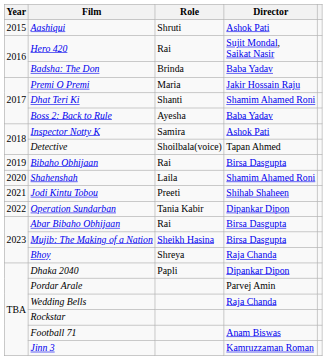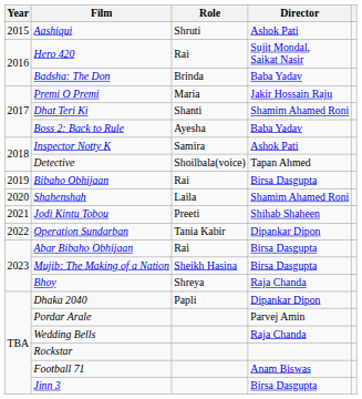 <table class="wikitable">
 <tr>
 <th>Year</th>
 <th>Film</th>
 <th>Role</th>
 <th>Director</th>
 <th></th>
 </tr>
 <tr>
 <td>2015</td>
 <td><em><a href='#'>Aashiqui</a></em></td>
 <td>Shruti</td>
 <td><a href='#'>Ashok Pati</a></td>
 <td></td>
 </tr>
 <tr>
 <td rowspan="2">2016</td>
 <td><em><a href='#'>Hero 420</a></em></td>
 <td>Rai</td>
 <td><a href='#'>Sujit Mondal</a>,<br><a href='#'>Saikat Nasir</a></td>
 <td></td>
 </tr>
 <tr>
 <td><em><a href='#'>Badsha: The Don</a></em></td>
 <td>Brinda</td>
 <td><a href='#'>Baba Yadav</a></td>
 <td></td>
 </tr>
 <tr>
 <td rowspan="3">2017</td>
 <td><em><a href='#'>Premi O Premi</a></em></td>
 <td>Maria</td>
 <td><a href='#'>Jakir Hossain Raju</a></td>
 <td></td>
 </tr>
 <tr>
 <td><em><a href='#'>Dhat Teri Ki</a></em></td>
 <td>Shanti</td>
 <td><a href='#'>Shamim Ahamed Roni</a></td>
 <td></td>
 </tr>
 <tr>
 <td><em><a href='#'>Boss 2: Back to Rule</a></em></td>
 <td>Ayesha</td>
 <td><a href='#'>Baba Yadav</a></td>
 <td></td>
 </tr>
 <tr>
 <td rowspan="2">2018</td>
 <td><em><a href='#'>Inspector Notty K</a></em></td>
 <td>Samira</td>
 <td><a href='#'>Ashok Pati</a></td>
 <td></td>
 </tr>
 <tr>
 <td><em>Detective</em></td>
 <td>Shoilbala(voice)</td>
 <td>Tapan Ahmed</td>
 <td></td>
 </tr>
 <tr>
 <td rowspan="1">2019</td>
 <td><em><a href='#'>Bibaho Obhijaan</a></em></td>
 <td>Rai</td>
 <td><a href='#'>Birsa Dasgupta</a></td>
 <td></td>
 </tr>
 <tr>
 <td rowspan="1">2020</td>
 <td><em><a href='#'>Shahenshah</a></em></td>
 <td>Laila</td>
 <td><a href='#'>Shamim Ahamed Roni</a></td>
 <td></td>
 </tr>
 <tr>
 <td rowspan="1">2021</td>
 <td><em><a href='#'>Jodi Kintu Tobou</a></em></td>
 <td>Preeti</td>
 <td><a href='#'>Shihab Shaheen</a></td>
 <td></td>
 </tr>
 <tr>
 <td rowspan="1">2022</td>
 <td><em><a href='#'>Operation Sundarban</a></em></td>
 <td>Tania Kabir</td>
 <td><a href='#'>Dipankar Dipon</a></td>
 <td></td>
 </tr>
 <tr>
 <td rowspan="3">2023</td>
 <td><em><a href='#'>Abar Bibaho Obhijaan</a></em></td>
 <td>Rai</td>
 <td><a href='#'>Birsa Dasgupta</a></td>
 <td></td>
 </tr>
 <tr>
 <td><em><a href='#'>Mujib: The Making of a Nation</a></em></td>
 <td><a href='#'>Sheikh Hasina</a></td>
 <td><a href='#'>Birsa Dasgupta</a></td>
 <td></td>
 </tr>
 <tr>
 <td><em><a href='#'>Bhoy</a></em></td>
 <td>Shreya</td>
 <td><a href='#'>Raja Chanda</a></td>
 <td></td>
 </tr>
 <tr>
 <td rowspan="7">TBA</td>
 <td><em>Dhaka 2040</em></td>
 <td>Papli</td>
 <td><a href='#'>Dipankar Dipon</a></td>
 <td></td>
 </tr>
 <tr>
 <td><em>Pordar Arale</em></td>
 <td></td>
 <td>Parvej Amin</td>
 <td></td>
 </tr>
 <tr>
 <td><em>Wedding Bells</em></td>
 <td></td>
 <td><a href='#'>Raja Chanda</a></td>
 <td></td>
 </tr>
 <tr>
 <td><em>Rockstar</em></td>
 <td></td>
 <td></td>
 <td></td>
 </tr>
 <tr>
 <td><em>Football 71</em></td>
 <td></td>
 <td><a href='#'>Anam Biswas</a></td>
 <td></td>
 </tr>
 <tr>
 <td><em><a href='#'>Jinn 3</a></em></td>
 <td></td>
-<td><a href='#'>Kamruzzaman Roman</a></td>
+<td><a href='#'>Birsa Dasgupta</a></td>
 <td></td>
 </tr>
 </table>
